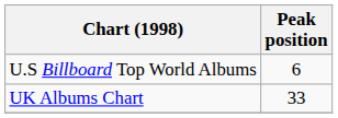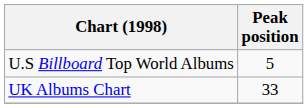 <table class="wikitable sortable">
 <tr>
 <th>Chart (1998)</th>
 <th>Peak<br>position</th>
 </tr>
 <tr>
 <td>U.S <em><a href='#'>Billboard</a></em> Top World Albums</td>
-<td align="center">6</td>
+<td align="center">5</td>
 </tr>
 <tr>
 <td><a href='#'>UK Albums Chart</a></td>
 <td align="center">33</td>
 </tr>
 <tr>
 </tr>
 </table>
